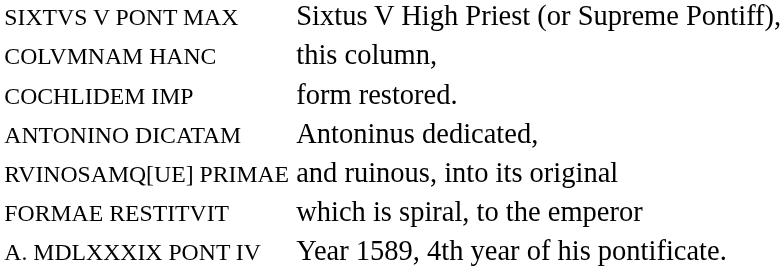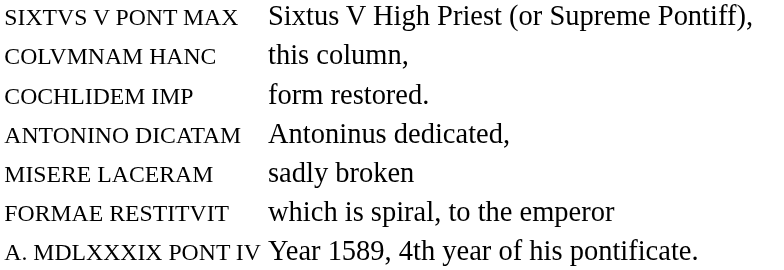 <table>
 <tr>
 <td><small>SIXTVS V PONT MAX</small></td>
 <td>Sixtus V High Priest (or Supreme Pontiff),</td>
 </tr>
 <tr>
 <td><small>COLVMNAM HANC</small></td>
 <td>this column,</td>
 </tr>
 <tr>
 <td><small>COCHLIDEM IMP</small></td>
 <td>form restored.</td>
 </tr>
 <tr>
 <td><small>ANTONINO DICATAM</small></td>
 <td>Antoninus dedicated,</td>
 </tr>
 <tr>
-<td><small>RVINOSAMQ[UE] PRIMAE</small></td>
-<td>and ruinous, into its original</td>
+<td><small>MISERE LACERAM</small></td>
+<td>sadly broken</td>
 </tr>
 <tr>
 <td><small>FORMAE RESTITVIT</small></td>
 <td>which is spiral, to the emperor</td>
 </tr>
 <tr>
 <td><small>A. MDLXXXIX PONT IV</small></td>
 <td>Year 1589, 4th year of his pontificate.</td>
 </tr>
 </table>
